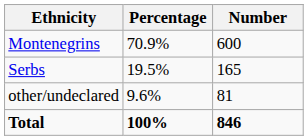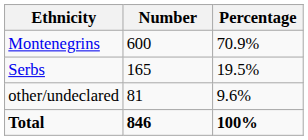 <table class="wikitable">
 <tr>
 <th width="100px">Ethnicity</th>
+<th width="80px">Number</th>
 <th width="80px">Percentage</th>
-<th width="80px">Number</th>
 </tr>
 <tr>
 <td><a href='#'>Montenegrins</a></td>
+<td>600</td>
 <td>70.9%</td>
-<td>600</td>
 </tr>
 <tr>
 <td><a href='#'>Serbs</a></td>
+<td>165</td>
 <td>19.5%</td>
-<td>165</td>
 </tr>
 <tr>
 <td>other/undeclared</td>
+<td>81</td>
 <td>9.6%</td>
-<td>81</td>
 </tr>
 <tr>
 <td><strong>Total</strong></td>
+<td><strong>846</strong></td>
 <td><strong>100%</strong></td>
-<td><strong>846</strong></td>
 </tr>
 </table>
